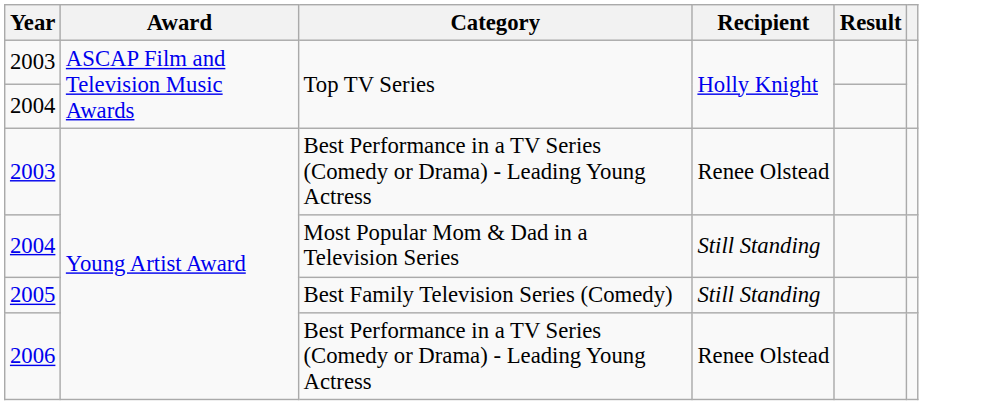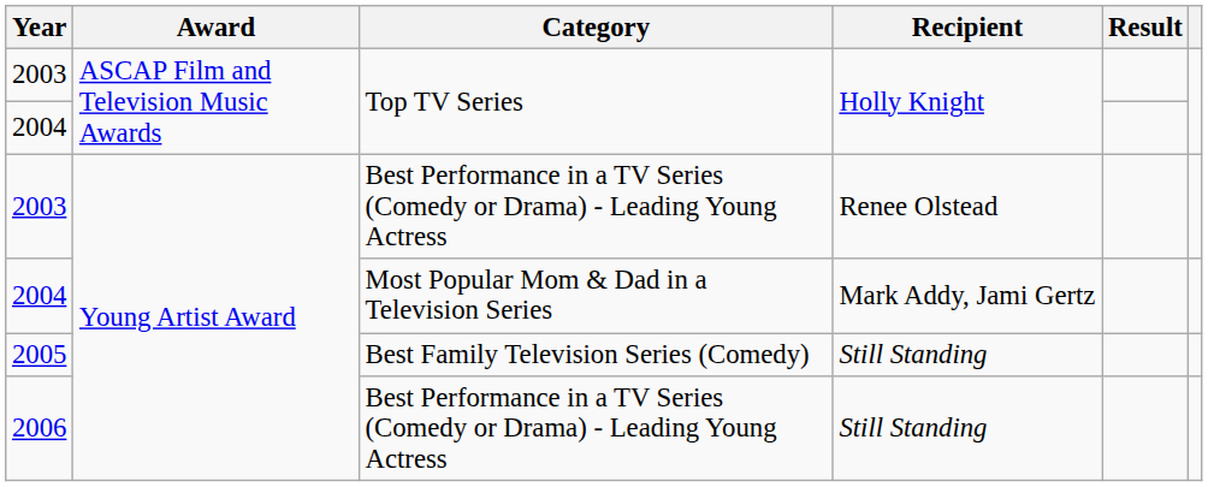 <table class="wikitable">
 <tr>
 <th>Year</th>
 <th width="160">Award</th>
 <th width="270">Category</th>
 <th>Recipient</th>
 <th>Result</th>
 <th></th>
 </tr>
 <tr>
 <td>2003</td>
 <td rowspan="2"><a href='#'>ASCAP Film and Television Music Awards</a></td>
 <td rowspan="2">Top TV Series</td>
 <td rowspan="2"><a href='#'>Holly Knight</a></td>
 <td></td>
 <td rowspan="2" align="center"></td>
 </tr>
 <tr>
 <td>2004</td>
 <td></td>
 </tr>
 <tr>
 <td><a href='#'>2003</a></td>
 <td rowspan="4"><a href='#'>Young Artist Award</a></td>
 <td>Best Performance in a TV Series (Comedy or Drama) - Leading Young Actress</td>
 <td>Renee Olstead</td>
 <td></td>
 <td align="center"></td>
 </tr>
 <tr>
 <td><a href='#'>2004</a></td>
 <td>Most Popular Mom & Dad in a Television Series</td>
-<td><em>Still Standing</em></td>
+<td>Mark Addy, Jami Gertz</td>
 <td></td>
 <td align="center"></td>
 </tr>
 <tr>
 <td><a href='#'>2005</a></td>
 <td>Best Family Television Series (Comedy)</td>
 <td><em>Still Standing</em></td>
 <td></td>
 <td align="center"></td>
 </tr>
 <tr>
 <td><a href='#'>2006</a></td>
 <td>Best Performance in a TV Series (Comedy or Drama) - Leading Young Actress</td>
-<td>Renee Olstead</td>
+<td><em>Still Standing</em></td>
 <td></td>
 <td align="center"></td>
 </tr>
 </table>
